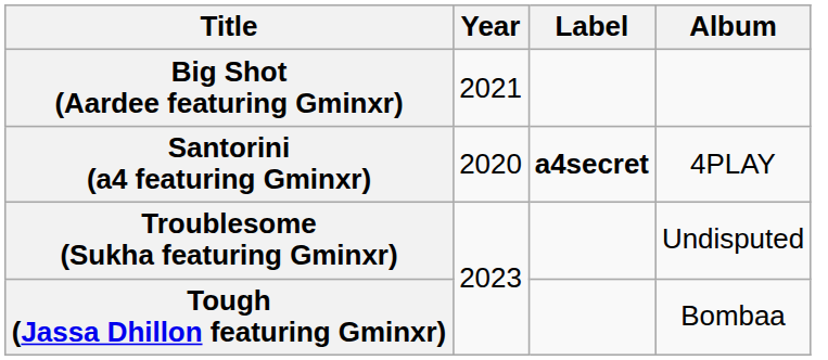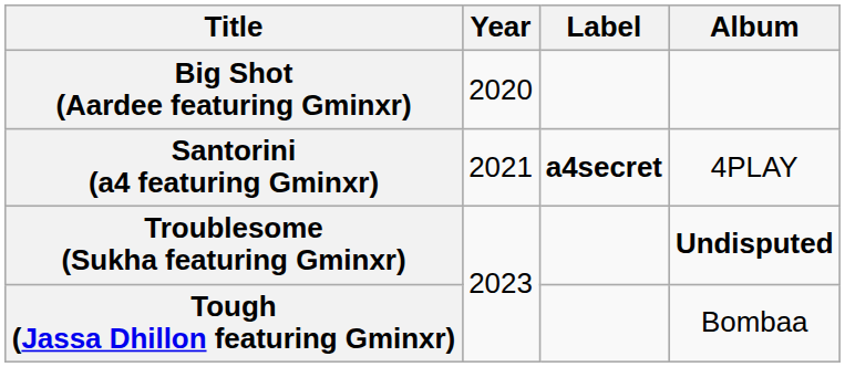 <table class="wikitable plainrowheaders" style="text-align:center;">
 <tr>
 <th rowspan="1">Title</th>
 <th rowspan="1">Year</th>
 <th rowspan="1">Label</th>
 <th rowspan="1">Album</th>
 </tr>
 <tr>
 <th scope="row">Big Shot <br><span>(Aardee featuring Gminxr)</span></th>
-<td>2021</td>
+<td>2020</td>
 <td></td>
 <td></td>
 </tr>
 <tr>
 <th scope="row">Santorini <br><span>(a4 featuring Gminxr)</span></th>
-<td>2020</td>
+<td>2021</td>
 <td><strong>a4secret</strong></td>
 <td>4PLAY</td>
 </tr>
 <tr>
 <th scope="row">Troublesome <br><span>(Sukha featuring Gminxr)</span></th>
 <td rowspan="2">2023</td>
 <td></td>
-<td>Undisputed</td>
+<td><strong>Undisputed</strong></td>
 </tr>
 <tr>
 <th scope="row">Tough <br><span>(<a href='#'>Jassa Dhillon</a> featuring Gminxr)</span></th>
 <td></td>
 <td>Bombaa</td>
 </tr>
 </table>
